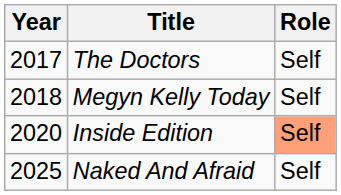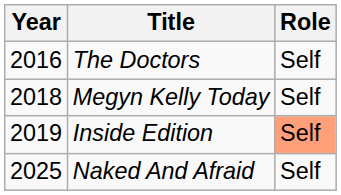 <table class="wikitable">
 <tr>
 <th>Year</th>
 <th>Title</th>
 <th>Role</th>
 </tr>
 <tr>
-<td>2017</td>
+<td>2016</td>
 <td><em>The Doctors</em></td>
 <td>Self</td>
 </tr>
 <tr>
 <td>2018</td>
 <td><em>Megyn Kelly Today</em></td>
 <td>Self</td>
 </tr>
 <tr>
-<td>2020</td>
+<td>2019</td>
 <td><em>Inside Edition</em></td>
 <td style="background: lightsalmon;">Self</td>
 </tr>
 <tr>
 <td>2025</td>
 <td><em>Naked And Afraid</em></td>
 <td>Self</td>
 </tr>
 </table>
